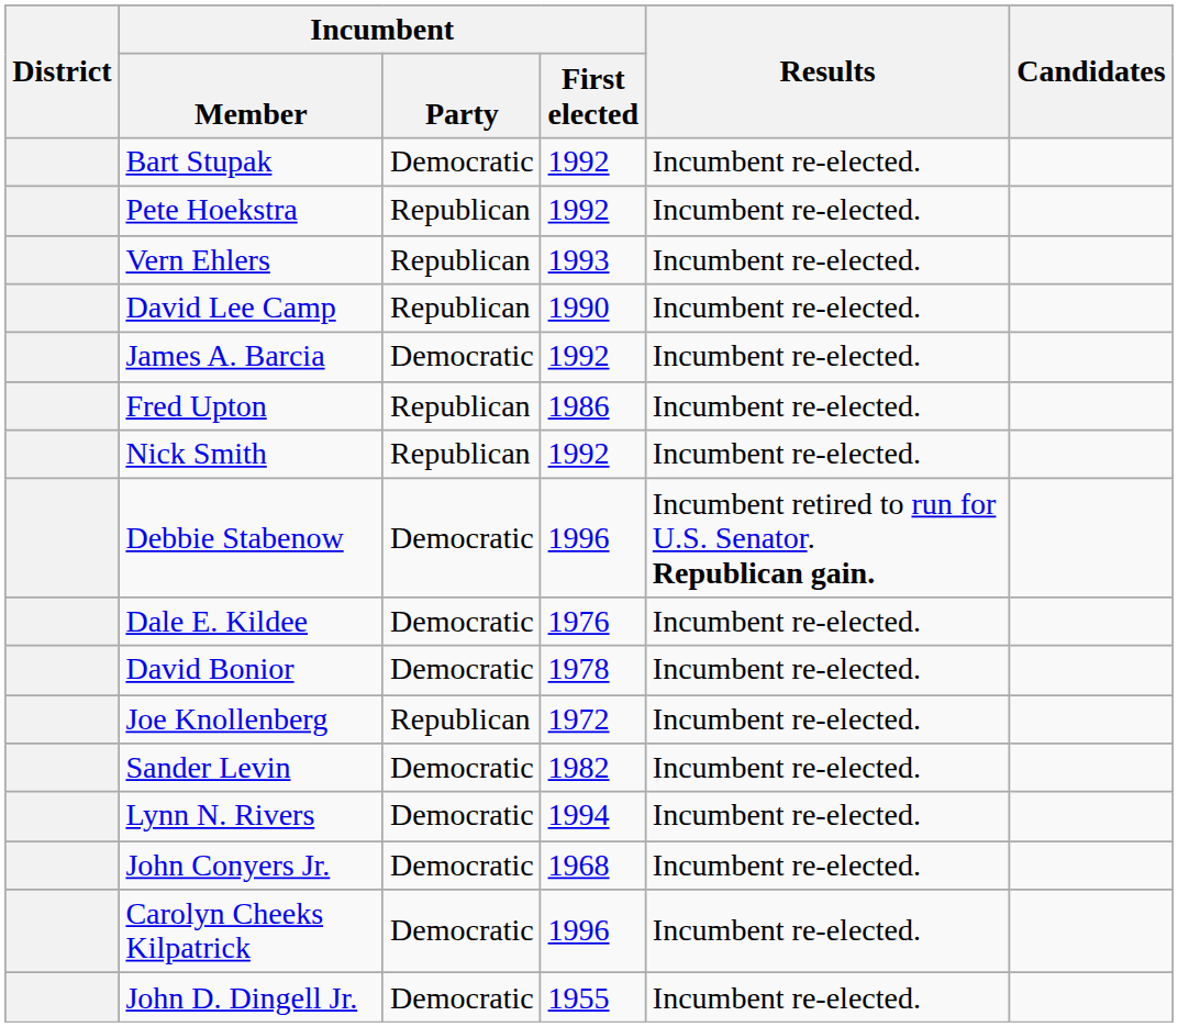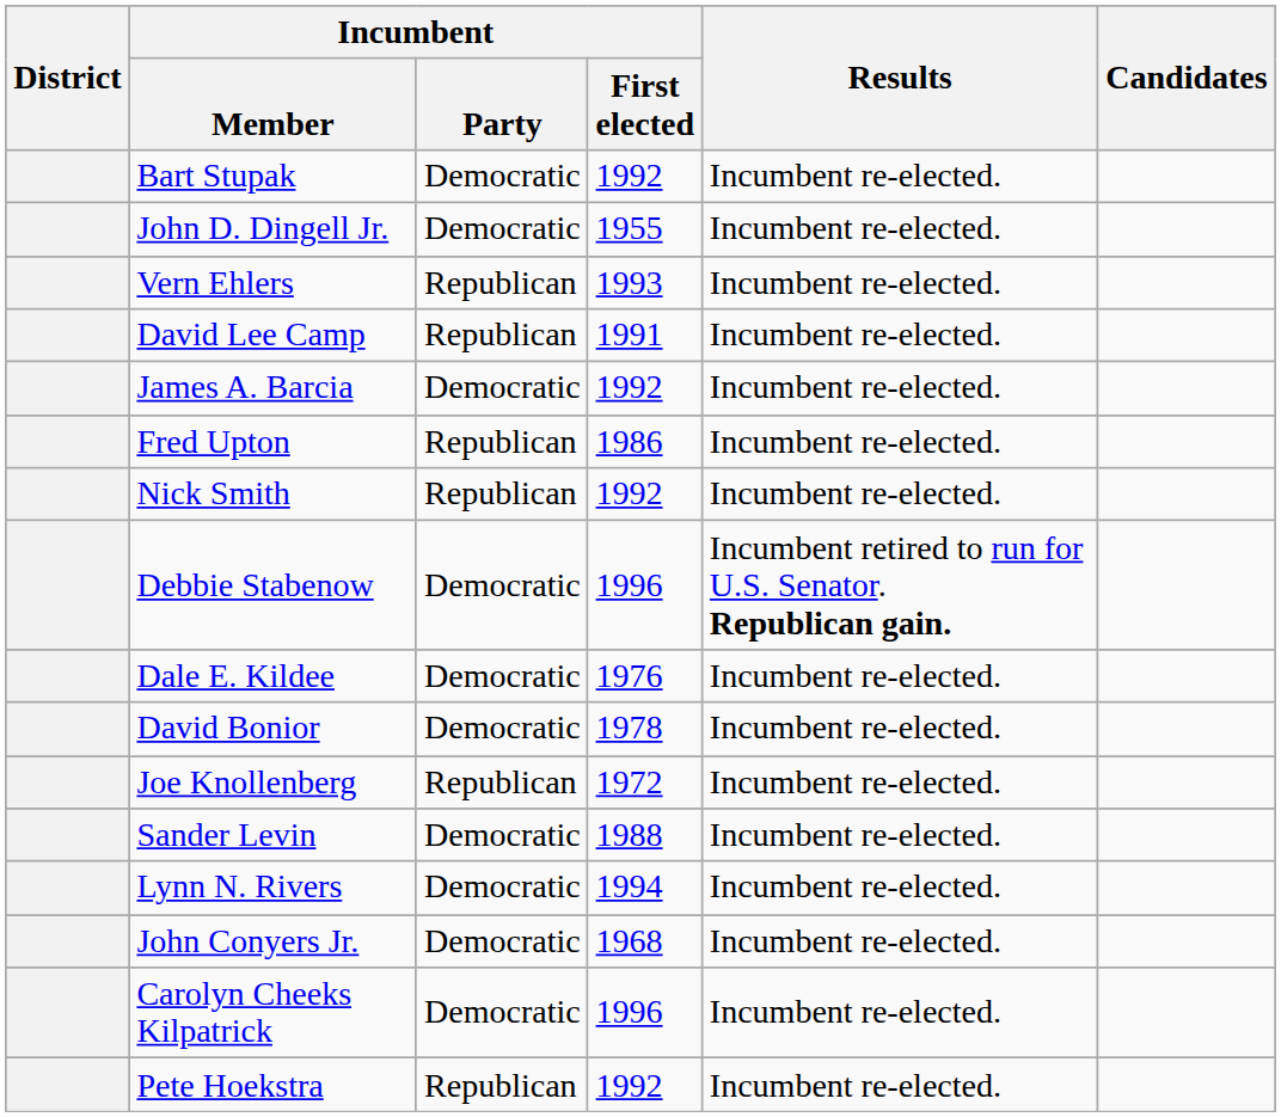 <table class="wikitable sortable">
 <tr>
 <th rowspan=2>District</th>
 <th colspan=3>Incumbent</th>
 <th rowspan=2>Results</th>
 <th rowspan=2 class="unsortable">Candidates</th>
 </tr>
 <tr valign=bottom>
 <th>Member</th>
 <th>Party</th>
 <th>First<br>elected</th>
 </tr>
 <tr>
 <th></th>
 <td><a href='#'>Bart Stupak</a></td>
 <td>Democratic</td>
 <td><a href='#'>1992</a></td>
 <td>Incumbent re-elected.</td>
 <td nowrap></td>
 </tr>
 <tr>
 <th></th>
-<td><a href='#'>Pete Hoekstra</a></td>
-<td>Republican</td>
-<td><a href='#'>1992</a></td>
+<td><a href='#'>John D. Dingell Jr.</a></td>
+<td>Democratic</td>
+<td><a href='#'>1955</a></td>
 <td>Incumbent re-elected.</td>
 <td nowrap></td>
 </tr>
 <tr>
 <th></th>
 <td><a href='#'>Vern Ehlers</a></td>
 <td>Republican</td>
 <td><a href='#'>1993</a></td>
 <td>Incumbent re-elected.</td>
 <td nowrap></td>
 </tr>
 <tr>
 <th></th>
 <td><a href='#'>David Lee Camp</a></td>
 <td>Republican</td>
-<td><a href='#'>1990</a></td>
+<td><a href='#'>1991</a></td>
 <td>Incumbent re-elected.</td>
 <td nowrap></td>
 </tr>
 <tr>
 <th></th>
 <td><a href='#'>James A. Barcia</a></td>
 <td>Democratic</td>
 <td><a href='#'>1992</a></td>
 <td>Incumbent re-elected.</td>
 <td nowrap></td>
 </tr>
 <tr>
 <th></th>
 <td><a href='#'>Fred Upton</a></td>
 <td>Republican</td>
 <td><a href='#'>1986</a></td>
 <td>Incumbent re-elected.</td>
 <td nowrap></td>
 </tr>
 <tr>
 <th></th>
 <td><a href='#'>Nick Smith</a></td>
 <td>Republican</td>
 <td><a href='#'>1992</a></td>
 <td>Incumbent re-elected.</td>
 <td nowrap></td>
 </tr>
 <tr>
 <th></th>
 <td><a href='#'>Debbie Stabenow</a></td>
 <td>Democratic</td>
 <td><a href='#'>1996</a></td>
 <td>Incumbent retired to <a href='#'>run for U.S. Senator</a>.<br><strong>Republican gain.</strong></td>
 <td nowrap></td>
 </tr>
 <tr>
 <th></th>
 <td><a href='#'>Dale E. Kildee</a></td>
 <td>Democratic</td>
 <td><a href='#'>1976</a></td>
 <td>Incumbent re-elected.</td>
 <td nowrap></td>
 </tr>
 <tr>
 <th></th>
 <td><a href='#'>David Bonior</a></td>
 <td>Democratic</td>
 <td><a href='#'>1978</a></td>
 <td>Incumbent re-elected.</td>
 <td nowrap></td>
 </tr>
 <tr>
 <th></th>
 <td><a href='#'>Joe Knollenberg</a></td>
 <td>Republican</td>
 <td><a href='#'>1972</a></td>
 <td>Incumbent re-elected.</td>
 <td nowrap></td>
 </tr>
 <tr>
 <th></th>
 <td><a href='#'>Sander Levin</a></td>
 <td>Democratic</td>
-<td><a href='#'>1982</a></td>
+<td><a href='#'>1988</a></td>
 <td>Incumbent re-elected.</td>
 <td nowrap></td>
 </tr>
 <tr>
 <th></th>
 <td><a href='#'>Lynn N. Rivers</a></td>
 <td>Democratic</td>
 <td><a href='#'>1994</a></td>
 <td>Incumbent re-elected.</td>
 <td nowrap></td>
 </tr>
 <tr>
 <th></th>
 <td><a href='#'>John Conyers Jr.</a></td>
 <td>Democratic</td>
 <td><a href='#'>1968</a></td>
 <td>Incumbent re-elected.</td>
 <td nowrap></td>
 </tr>
 <tr>
 <th></th>
 <td><a href='#'>Carolyn Cheeks Kilpatrick</a></td>
 <td>Democratic</td>
 <td><a href='#'>1996</a></td>
 <td>Incumbent re-elected.</td>
 <td nowrap></td>
 </tr>
 <tr>
 <th></th>
-<td><a href='#'>John D. Dingell Jr.</a></td>
-<td>Democratic</td>
-<td><a href='#'>1955</a></td>
+<td><a href='#'>Pete Hoekstra</a></td>
+<td>Republican</td>
+<td><a href='#'>1992</a></td>
 <td>Incumbent re-elected.</td>
 <td nowrap></td>
 </tr>
 </table>
